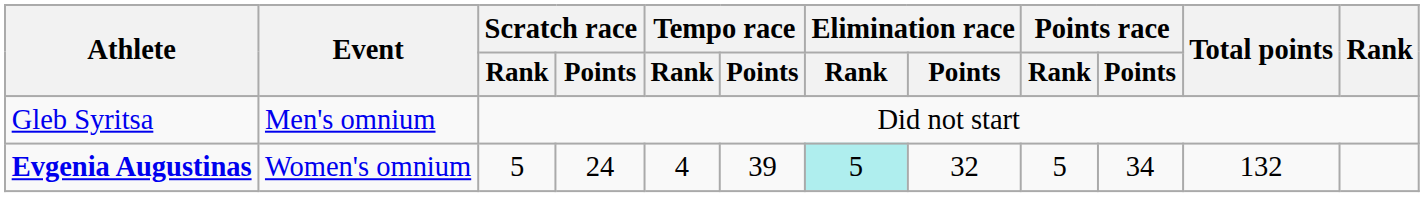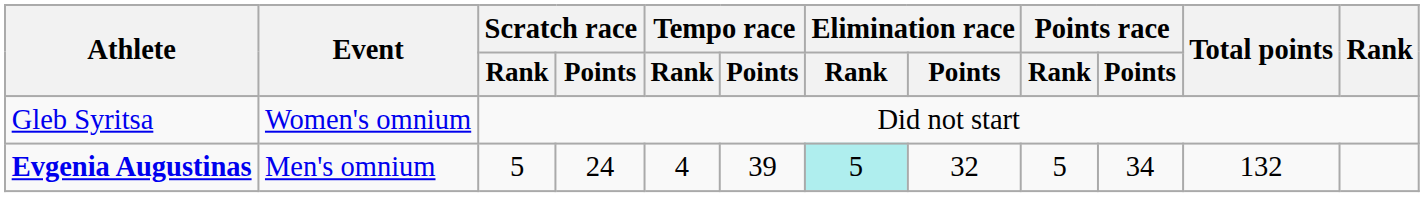 <table class="wikitable" style="text-align:center; font-size:90%">
 <tr>
 <th rowspan=2>Athlete</th>
 <th rowspan=2>Event</th>
 <th colspan=2>Scratch race</th>
 <th colspan=2>Tempo race</th>
 <th colspan=2>Elimination race</th>
 <th colspan=2>Points race</th>
 <th rowspan=2>Total points</th>
 <th rowspan=2>Rank</th>
 </tr>
 <tr style="font-size:95%">
 <th>Rank</th>
 <th>Points</th>
 <th>Rank</th>
 <th>Points</th>
 <th>Rank</th>
 <th>Points</th>
 <th>Rank</th>
 <th>Points</th>
 </tr>
 <tr>
 <td align=left><a href='#'>Gleb Syritsa</a></td>
-<td align=left><a href='#'>Men's omnium</a></td>
+<td align=left><a href='#'>Women's omnium</a></td>
 <td colspan=10>Did not start</td>
 </tr>
 <tr>
 <td align=left><strong><a href='#'>Evgenia Augustinas</a></strong></td>
-<td align=left><a href='#'>Women's omnium</a></td>
+<td align=left><a href='#'>Men's omnium</a></td>
 <td>5</td>
 <td>24</td>
 <td>4</td>
 <td>39</td>
 <td style="background: paleturquoise;">5</td>
 <td>32</td>
 <td>5</td>
 <td>34</td>
 <td>132</td>
 <td></td>
 </tr>
 </table>
